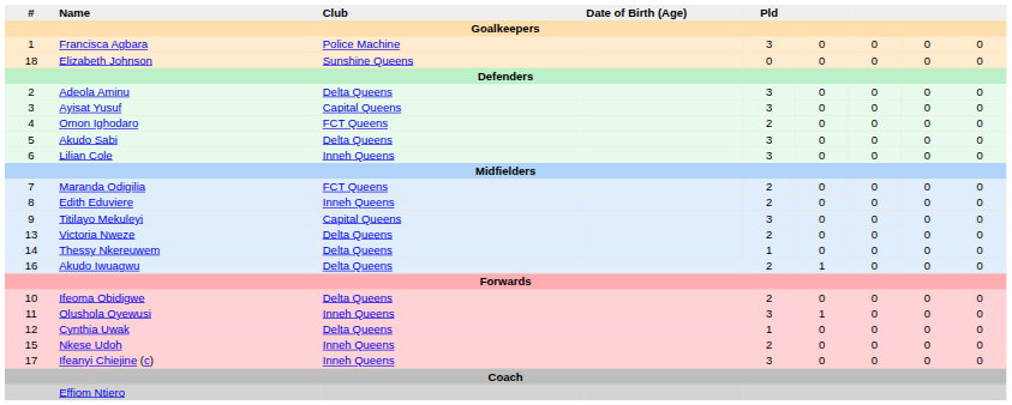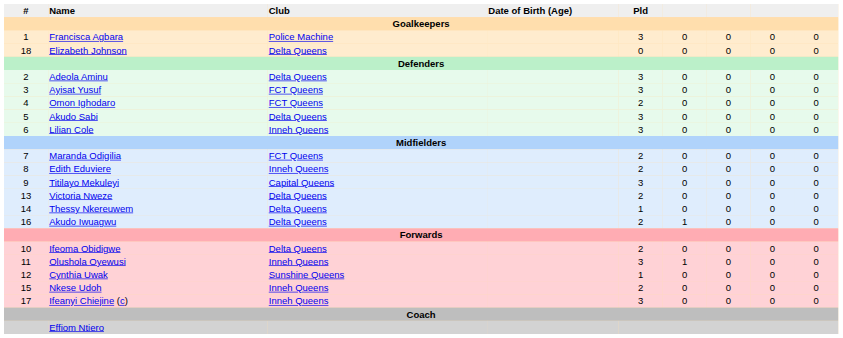 <table border=0 cellpadding=2 cellspacing=0 bgcolor=#FFDEAD style="text-align:center; font-size:90%;" width=100%>
 <tr bgcolor=#EFEFEF>
 <th width=5%>#</th>
 <th width=25% align=left>Name</th>
 <th width=25% align=left>Club</th>
 <th width=15% align=left>Date of Birth (Age)</th>
 <th width=5%>Pld</th>
 <th width=5%></th>
 <th width=5%></th>
 <th width=5%></th>
 <th width=5%></th>
 </tr>
 <tr>
 <th colspan=9 bgcolor=#FFDEAD>Goalkeepers</th>
 </tr>
 <tr bgcolor=#FFECCE>
 <td>1</td>
 <td align=left><a href='#'>Francisca Agbara</a></td>
 <td align=left> <a href='#'>Police Machine</a></td>
 <td align=left></td>
 <td>3</td>
 <td>0</td>
 <td>0</td>
 <td>0</td>
 <td>0</td>
 </tr>
 <tr bgcolor=#FFECCE>
 <td>18</td>
 <td align=left><a href='#'>Elizabeth Johnson</a></td>
-<td align=left> <a href='#'>Sunshine Queens</a></td>
+<td align=left> <a href='#'>Delta Queens</a></td>
 <td align=left></td>
 <td>0</td>
 <td>0</td>
 <td>0</td>
 <td>0</td>
 <td>0</td>
 </tr>
 <tr>
 <th colspan=9 bgcolor=#BBF0C9>Defenders</th>
 </tr>
 <tr bgcolor=#E7FAEC>
 <td>2</td>
 <td align=left><a href='#'>Adeola Aminu</a></td>
 <td align=left> <a href='#'>Delta Queens</a></td>
 <td align=left></td>
 <td>3</td>
 <td>0</td>
 <td>0</td>
 <td>0</td>
 <td>0</td>
 </tr>
 <tr bgcolor=#E7FAEC>
 <td>3</td>
 <td align=left><a href='#'>Ayisat Yusuf</a></td>
-<td align=left> <a href='#'>Capital Queens</a></td>
+<td align=left> <a href='#'>FCT Queens</a></td>
 <td align=left></td>
 <td>3</td>
 <td>0</td>
 <td>0</td>
 <td>0</td>
 <td>0</td>
 </tr>
 <tr bgcolor=#E7FAEC>
 <td>4</td>
 <td align=left><a href='#'>Omon Ighodaro</a></td>
 <td align=left> <a href='#'>FCT Queens</a></td>
 <td align=left></td>
 <td>2</td>
 <td>0</td>
 <td>0</td>
 <td>0</td>
 <td>0</td>
 </tr>
 <tr bgcolor=#E7FAEC>
 <td>5</td>
 <td align=left><a href='#'>Akudo Sabi</a></td>
 <td align=left> <a href='#'>Delta Queens</a></td>
 <td align=left></td>
 <td>3</td>
 <td>0</td>
 <td>0</td>
 <td>0</td>
 <td>0</td>
 </tr>
 <tr bgcolor=#E7FAEC>
 <td>6</td>
 <td align=left><a href='#'>Lilian Cole</a></td>
 <td align=left> <a href='#'>Inneh Queens</a></td>
 <td align=left></td>
 <td>3</td>
 <td>0</td>
 <td>0</td>
 <td>0</td>
 <td>0</td>
 </tr>
 <tr>
 <th colspan=9 bgcolor=#B0D3FB>Midfielders</th>
 </tr>
 <tr bgcolor=#DFEDFD>
 <td>7</td>
 <td align=left><a href='#'>Maranda Odigilia</a></td>
 <td align=left> <a href='#'>FCT Queens</a></td>
 <td align=left></td>
 <td>2</td>
 <td>0</td>
 <td>0</td>
 <td>0</td>
 <td>0</td>
 </tr>
 <tr bgcolor=#DFEDFD>
 <td>8</td>
 <td align=left><a href='#'>Edith Eduviere</a></td>
 <td align=left> <a href='#'>Inneh Queens</a></td>
 <td align=left></td>
 <td>2</td>
 <td>0</td>
 <td>0</td>
 <td>0</td>
 <td>0</td>
 </tr>
 <tr bgcolor=#DFEDFD>
 <td>9</td>
 <td align=left><a href='#'>Titilayo Mekuleyi</a></td>
 <td align=left> <a href='#'>Capital Queens</a></td>
 <td align=left></td>
 <td>3</td>
 <td>0</td>
 <td>0</td>
 <td>0</td>
 <td>0</td>
 </tr>
 <tr bgcolor=#DFEDFD>
 <td>13</td>
 <td align=left><a href='#'>Victoria Nweze</a></td>
 <td align=left> <a href='#'>Delta Queens</a></td>
 <td align=left></td>
 <td>2</td>
 <td>0</td>
 <td>0</td>
 <td>0</td>
 <td>0</td>
 </tr>
 <tr bgcolor=#DFEDFD>
 <td>14</td>
 <td align=left><a href='#'>Thessy Nkereuwem</a></td>
 <td align=left> <a href='#'>Delta Queens</a></td>
 <td align=left></td>
 <td>1</td>
 <td>0</td>
 <td>0</td>
 <td>0</td>
 <td>0</td>
 </tr>
 <tr bgcolor=#DFEDFD>
 <td>16</td>
 <td align=left><a href='#'>Akudo Iwuagwu</a></td>
 <td align=left> <a href='#'>Delta Queens</a></td>
 <td align=left></td>
 <td>2</td>
 <td>1</td>
 <td>0</td>
 <td>0</td>
 <td>0</td>
 </tr>
 <tr>
 <th colspan=9 bgcolor=#FFACB3>Forwards</th>
 </tr>
 <tr bgcolor=#FFD2D6>
 <td>10</td>
 <td align=left><a href='#'>Ifeoma Obidigwe</a></td>
 <td align=left> <a href='#'>Delta Queens</a></td>
 <td align=left></td>
 <td>2</td>
 <td>0</td>
 <td>0</td>
 <td>0</td>
 <td>0</td>
 </tr>
 <tr bgcolor=#FFD2D6>
 <td>11</td>
 <td align=left><a href='#'>Olushola Oyewusi</a></td>
 <td align=left> <a href='#'>Inneh Queens</a></td>
 <td align=left></td>
 <td>3</td>
 <td>1</td>
 <td>0</td>
 <td>0</td>
 <td>0</td>
 </tr>
 <tr bgcolor=#FFD2D6>
 <td>12</td>
 <td align=left><a href='#'>Cynthia Uwak</a></td>
-<td align=left> <a href='#'>Delta Queens</a></td>
+<td align=left> <a href='#'>Sunshine Queens</a></td>
 <td align=left></td>
 <td>1</td>
 <td>0</td>
 <td>0</td>
 <td>0</td>
 <td>0</td>
 </tr>
 <tr bgcolor=#FFD2D6>
 <td>15</td>
 <td align=left><a href='#'>Nkese Udoh</a></td>
 <td align=left> <a href='#'>Inneh Queens</a></td>
 <td align=left></td>
 <td>2</td>
 <td>0</td>
 <td>0</td>
 <td>0</td>
 <td>0</td>
 </tr>
 <tr bgcolor=#FFD2D6>
 <td>17</td>
 <td align=left><a href='#'>Ifeanyi Chiejine</a> (<a href='#'>c</a>)</td>
 <td align=left> <a href='#'>Inneh Queens</a></td>
 <td align=left></td>
 <td>3</td>
 <td>0</td>
 <td>0</td>
 <td>0</td>
 <td>0</td>
 </tr>
 <tr>
 <th colspan=9 bgcolor=#BEBEBE>Coach</th>
 </tr>
 <tr bgcolor=#D3D3D3>
 <td></td>
 <td align=left> <a href='#'>Effiom Ntiero</a></td>
 <td></td>
 <td align=left></td>
 <td colspan=5></td>
 </tr>
 </table>
